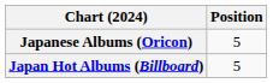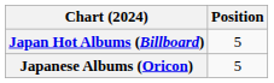 <table class="wikitable plainrowheaders" style="text-align:center">
 <tr>
 <th scope="col">Chart (2024)</th>
 <th scope="col">Position</th>
 </tr>
 <tr>
+<th scope="row"><a href='#'>Japan Hot Albums</a> (<em><a href='#'>Billboard</a></em>)</th>
+<td>5</td>
+</tr>
+<tr>
 <th scope="row">Japanese Albums (<a href='#'>Oricon</a>)</th>
 <td>5</td>
 </tr>
-<tr>
-<th scope="row"><a href='#'>Japan Hot Albums</a> (<em><a href='#'>Billboard</a></em>)</th>
-<td>5</td>
-</tr>
 </table>
